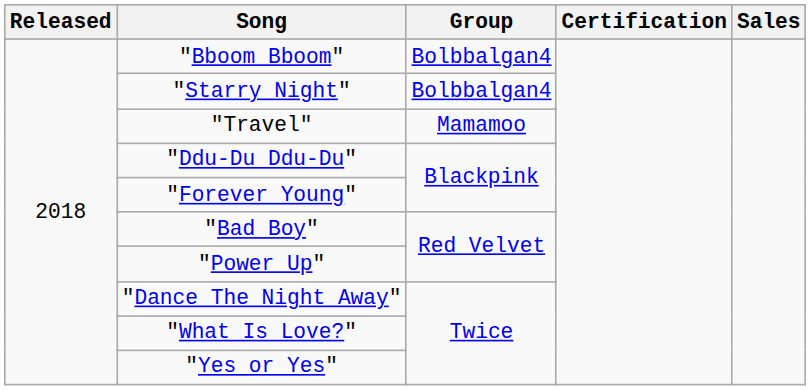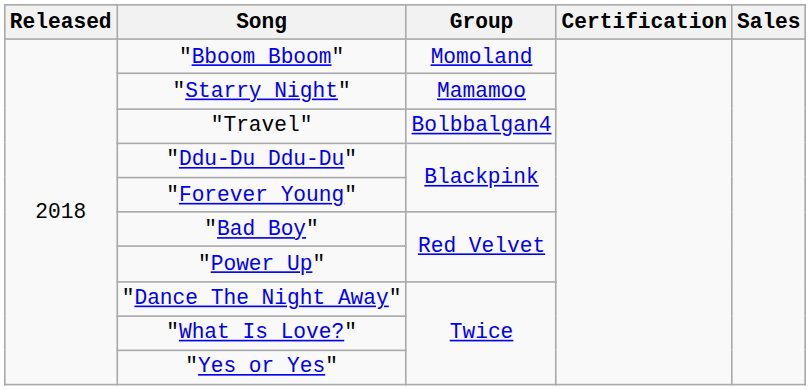 <table class="wikitable" style="text-align:center;">
 <tr>
 <th>Released</th>
 <th>Song</th>
 <th>Group</th>
 <th>Certification</th>
 <th>Sales<br> </th>
 </tr>
 <tr>
 <td rowspan="10">2018</td>
 <td>"<a href='#'>Bboom Bboom</a>"</td>
-<td><a href='#'>Bolbbalgan4</a></td>
+<td><a href='#'>Momoland</a></td>
 <td rowspan="10"></td>
 <td rowspan="10"></td>
 </tr>
 <tr>
 <td>"<a href='#'>Starry Night</a>"</td>
-<td><a href='#'>Bolbbalgan4</a></td>
+<td><a href='#'>Mamamoo</a></td>
 </tr>
 <tr>
 <td>"Travel"</td>
-<td><a href='#'>Mamamoo</a></td>
+<td><a href='#'>Bolbbalgan4</a></td>
 </tr>
 <tr>
 <td>"<a href='#'>Ddu-Du Ddu-Du</a>"</td>
 <td rowspan="2"><a href='#'>Blackpink</a></td>
 </tr>
 <tr>
 <td>"<a href='#'>Forever Young</a>"</td>
 </tr>
 <tr>
 <td>"<a href='#'>Bad Boy</a>"</td>
 <td rowspan="2"><a href='#'>Red Velvet</a></td>
 </tr>
 <tr>
 <td>"<a href='#'>Power Up</a>"</td>
 </tr>
 <tr>
 <td>"<a href='#'>Dance The Night Away</a>"</td>
 <td rowspan="3"><a href='#'>Twice</a></td>
 </tr>
 <tr>
 <td>"<a href='#'>What Is Love?</a>"</td>
 </tr>
 <tr>
 <td>"<a href='#'>Yes or Yes</a>"</td>
 </tr>
 </table>
